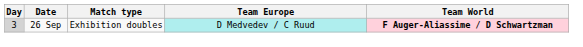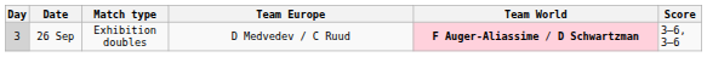 <table class="wikitable nowrap" style="text-align: center">
 <tr>
 <th>Day</th>
 <th width=60>Date</th>
 <th>Match type</th>
 <th width=300> Team Europe</th>
 <th width=300> Team World</th>
+<th>Score</th>
 </tr>
 <tr>
 <td style="background: lightgrey;">3</td>
 <td>26 Sep</td>
 <td>Exhibition doubles</td>
-<td style="background: paleturquoise;"> D Medvedev /  C Ruud</td>
+<td> D Medvedev /  C Ruud</td>
 <td bgcolor="ffd1dc"><strong> F Auger-Aliassime</strong> / <strong> D Schwartzman</strong></td>
+<td align=left>3–6, 3–6</td>
 </tr>
 </table>
